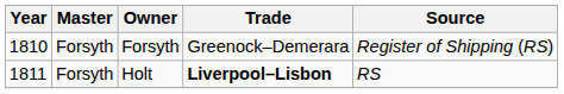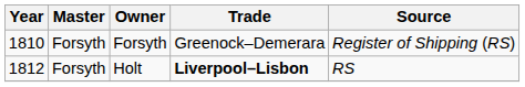 <table class="sortable wikitable">
 <tr>
 <th>Year</th>
 <th>Master</th>
 <th>Owner</th>
 <th>Trade</th>
 <th>Source</th>
 </tr>
 <tr>
 <td>1810</td>
 <td>Forsyth</td>
 <td>Forsyth</td>
 <td>Greenock–Demerara</td>
 <td><em>Register of Shipping</em> (<em>RS</em>)</td>
 </tr>
 <tr>
-<td>1811</td>
+<td>1812</td>
 <td>Forsyth</td>
 <td>Holt</td>
 <td><strong>Liverpool–Lisbon</strong></td>
 <td><em>RS</em></td>
 </tr>
 <tr>
 </tr>
 </table>
